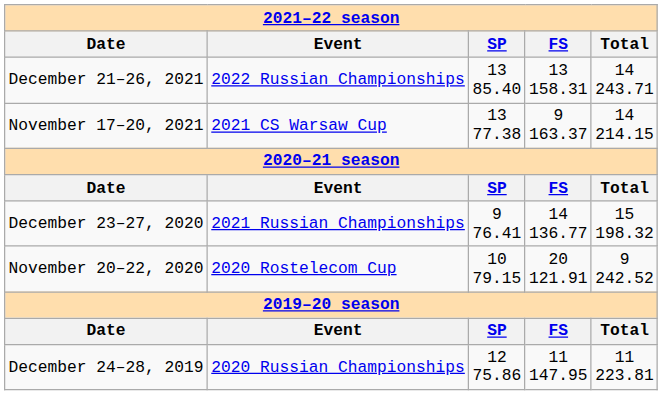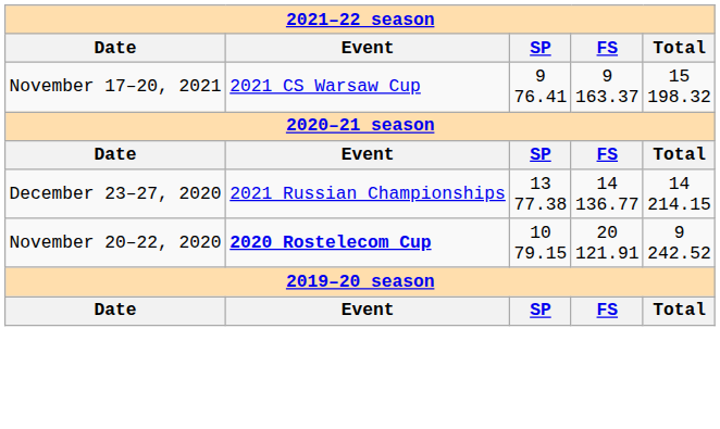 <table class="wikitable">
 <tr>
 <td colspan="5" style="background-color: #ffdead; " align="center"><a href='#'><strong>2021–22 season</strong></a></td>
 </tr>
 <tr>
 <th>Date</th>
 <th>Event</th>
 <th><a href='#'>SP</a></th>
 <th><a href='#'>FS</a></th>
 <th>Total</th>
 </tr>
 <tr>
-<td>December 21–26, 2021</td>
-<td><a href='#'>2022 Russian Championships</a></td>
-<td align=center>13 <br> 85.40</td>
-<td align=center>13 <br> 158.31</td>
-<td align=center>14 <br> 243.71</td>
-</tr>
-<tr>
 <td>November 17–20, 2021</td>
 <td><a href='#'>2021 CS Warsaw Cup</a></td>
-<td align=center>13 <br> 77.38</td>
+<td align=center>9 <br> 76.41</td>
 <td align=center>9 <br> 163.37</td>
-<td align=center>14 <br> 214.15</td>
+<td align=center>15 <br> 198.32</td>
 </tr>
 <tr>
 <td colspan="5" style="background-color: #ffdead; " align="center"><a href='#'><strong>2020–21 season</strong></a></td>
 </tr>
 <tr>
 <th>Date</th>
 <th>Event</th>
 <th><a href='#'>SP</a></th>
 <th><a href='#'>FS</a></th>
 <th>Total</th>
 </tr>
 <tr>
 <td>December 23–27, 2020</td>
 <td><a href='#'>2021 Russian Championships</a></td>
-<td align=center>9 <br> 76.41</td>
+<td align=center>13 <br> 77.38</td>
 <td align=center>14 <br> 136.77</td>
-<td align=center>15 <br> 198.32</td>
+<td align=center>14 <br> 214.15</td>
 </tr>
 <tr>
 <td>November 20–22, 2020</td>
-<td><a href='#'>2020 Rostelecom Cup</a></td>
+<td><strong><a href='#'>2020 Rostelecom Cup</a></strong></td>
 <td align=center>10 <br> 79.15</td>
 <td align=center>20 <br> 121.91</td>
 <td align=center>9 <br> 242.52</td>
 </tr>
 <tr>
 <td colspan="5" style="background-color: #ffdead; " align="center"><a href='#'><strong>2019–20 season</strong></a></td>
 </tr>
 <tr>
 <th>Date</th>
 <th>Event</th>
 <th><a href='#'>SP</a></th>
 <th><a href='#'>FS</a></th>
 <th>Total</th>
 </tr>
-<tr>
-<td>December 24–28, 2019</td>
-<td><a href='#'>2020 Russian Championships</a></td>
-<td align=center>12 <br> 75.86</td>
-<td align=center>11 <br> 147.95</td>
-<td align=center>11 <br> 223.81</td>
-</tr>
 </table>
